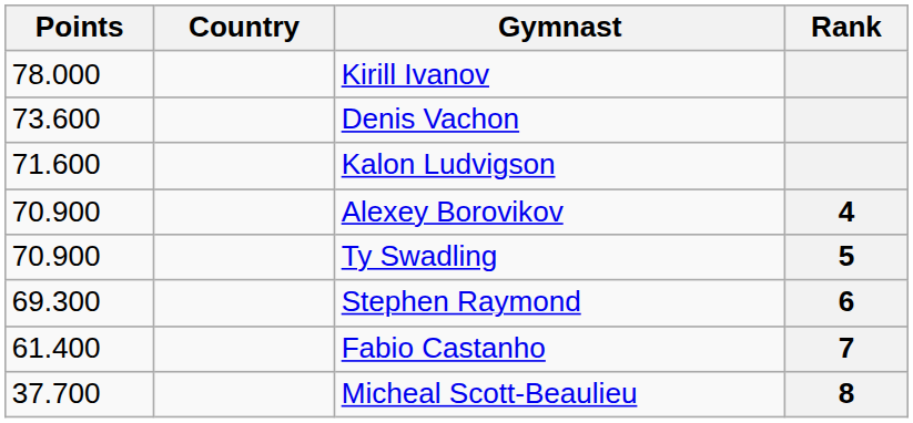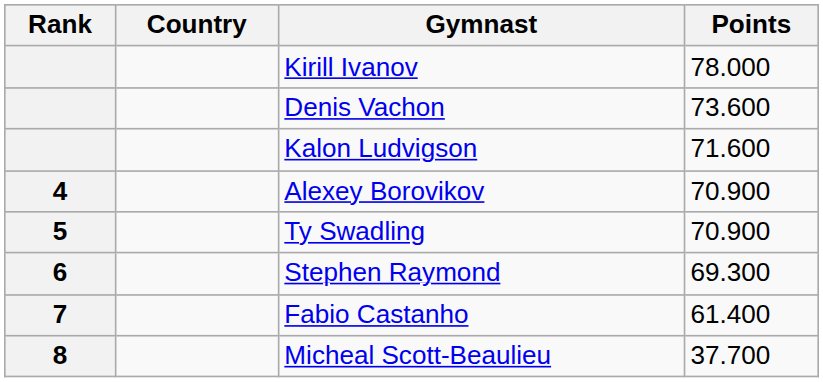 <table class="wikitable" width=500>
 <tr bgcolor="#efefef">
-<th>Points</th>
+<th>Rank</th>
 <th>Country</th>
 <th>Gymnast</th>
-<th>Rank</th>
+<th>Points</th>
 </tr>
 <tr>
-<td>78.000</td>
+<th></th>
 <td></td>
 <td><a href='#'>Kirill Ivanov</a></td>
-<th></th>
+<td>78.000</td>
 </tr>
 <tr>
-<td>73.600</td>
+<th></th>
 <td></td>
 <td><a href='#'>Denis Vachon</a></td>
-<th></th>
+<td>73.600</td>
 </tr>
 <tr>
-<td>71.600</td>
+<th></th>
 <td></td>
 <td><a href='#'>Kalon Ludvigson</a></td>
-<th></th>
+<td>71.600</td>
 </tr>
 <tr>
-<td>70.900</td>
+<th>4</th>
 <td></td>
 <td><a href='#'>Alexey Borovikov</a></td>
-<th>4</th>
+<td>70.900</td>
 </tr>
 <tr>
-<td>70.900</td>
+<th>5</th>
 <td></td>
 <td><a href='#'>Ty Swadling</a></td>
-<th>5</th>
+<td>70.900</td>
 </tr>
 <tr>
-<td>69.300</td>
+<th>6</th>
 <td></td>
 <td><a href='#'>Stephen Raymond</a></td>
-<th>6</th>
+<td>69.300</td>
 </tr>
 <tr>
-<td>61.400</td>
+<th>7</th>
 <td></td>
 <td><a href='#'>Fabio Castanho</a></td>
-<th>7</th>
+<td>61.400</td>
 </tr>
 <tr>
-<td>37.700</td>
+<th>8</th>
 <td></td>
 <td><a href='#'>Micheal Scott-Beaulieu</a></td>
-<th>8</th>
+<td>37.700</td>
 </tr>
 </table>
